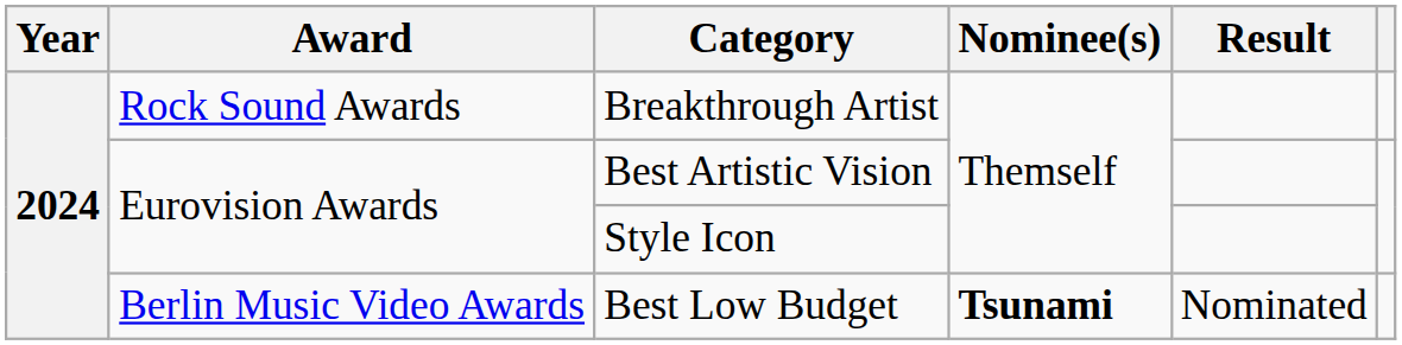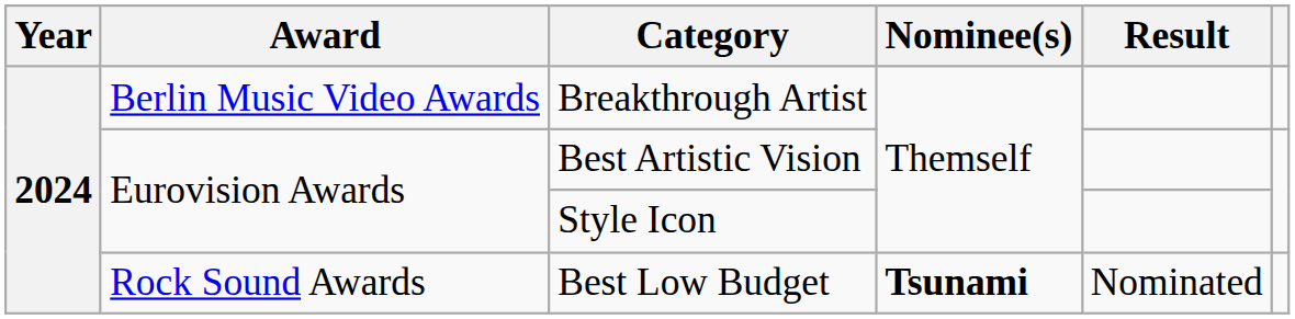 <table class="wikitable plainrowheaders">
 <tr>
 <th scope="col">Year</th>
 <th scope="col">Award</th>
 <th scope="col">Category</th>
 <th scope="col">Nominee(s)</th>
 <th scope="col">Result</th>
 <th scope="col"></th>
 </tr>
 <tr>
 <th rowspan="4">2024</th>
-<td><a href='#'>Rock Sound</a> Awards</td>
+<td><a href='#'>Berlin Music Video Awards</a></td>
 <td>Breakthrough Artist</td>
 <td rowspan="3">Themself</td>
 <td></td>
 <td></td>
 </tr>
 <tr>
 <td rowspan="2">Eurovision Awards</td>
 <td>Best Artistic Vision</td>
 <td></td>
 <td rowspan="2"></td>
 </tr>
 <tr>
 <td>Style Icon</td>
 <td></td>
 </tr>
 <tr>
-<td><a href='#'>Berlin Music Video Awards</a></td>
+<td><a href='#'>Rock Sound</a> Awards</td>
 <td>Best Low Budget</td>
 <td><strong>Tsunami</strong></td>
 <td>Nominated</td>
 <td></td>
 </tr>
 </table>
